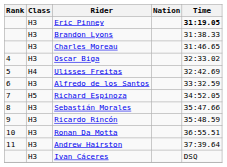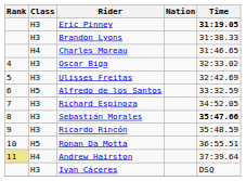 <table class="wikitable sortable" style="font-size:95%" style="width:35em;" style="text-align:center">
 <tr>
 <th>Rank</th>
 <th>Class</th>
 <th>Rider</th>
 <th>Nation</th>
 <th>Time</th>
 </tr>
 <tr>
 <td></td>
 <td>H3</td>
 <td align=left><a href='#'>Eric Pinney</a></td>
 <td align=left></td>
 <td><strong>31:19.05</strong></td>
 </tr>
 <tr>
 <td></td>
 <td>H3</td>
 <td align=left><a href='#'>Brandon Lyons</a></td>
 <td align=left></td>
 <td>31:38.33</td>
 </tr>
 <tr>
 <td></td>
-<td>H3</td>
+<td>H4</td>
 <td align=left><a href='#'>Charles Moreau</a></td>
 <td align=left></td>
 <td>31:46.65</td>
 </tr>
 <tr>
 <td>4</td>
 <td>H3</td>
 <td align=left><a href='#'>Oscar Biga</a></td>
 <td align=left></td>
 <td>32:33.02</td>
 </tr>
 <tr>
 <td>5</td>
-<td>H4</td>
+<td>H3</td>
 <td align=left><a href='#'>Ulisses Freitas</a></td>
 <td align=left></td>
 <td>32:42.69</td>
 </tr>
 <tr>
 <td>6</td>
-<td>H3</td>
+<td>H5</td>
 <td align=left><a href='#'>Alfredo de los Santos</a></td>
 <td align=left></td>
 <td>33:32.59</td>
 </tr>
 <tr>
 <td>7</td>
-<td>H5</td>
+<td>H3</td>
 <td align=left><a href='#'>Richard Espinoza</a></td>
 <td align=left></td>
 <td>34:52.05</td>
 </tr>
 <tr>
 <td>8</td>
 <td>H3</td>
 <td align=left><a href='#'>Sebastián Morales</a></td>
 <td align=left></td>
-<td>35:47.66</td>
+<td><strong>35:47.66</strong></td>
 </tr>
 <tr>
 <td>9</td>
 <td>H3</td>
 <td align=left><a href='#'>Ricardo Rincón</a></td>
 <td align=left></td>
 <td>35:48.59</td>
 </tr>
 <tr>
 <td>10</td>
-<td>H3</td>
+<td>H5</td>
 <td align=left><a href='#'>Ronan Da Motta</a></td>
 <td align=left></td>
 <td>36:55.51</td>
 </tr>
 <tr>
-<td>11</td>
-<td>H3</td>
+<td style="background: khaki;">11</td>
+<td>H4</td>
 <td align=left><a href='#'>Andrew Hairston</a></td>
 <td align=left></td>
 <td>37:39.64</td>
 </tr>
 <tr>
 <td></td>
 <td>H3</td>
 <td align=left><a href='#'>Ivan Cáceres</a></td>
 <td align=left></td>
 <td>DSQ</td>
 </tr>
 <tr>
 </tr>
 </table>
